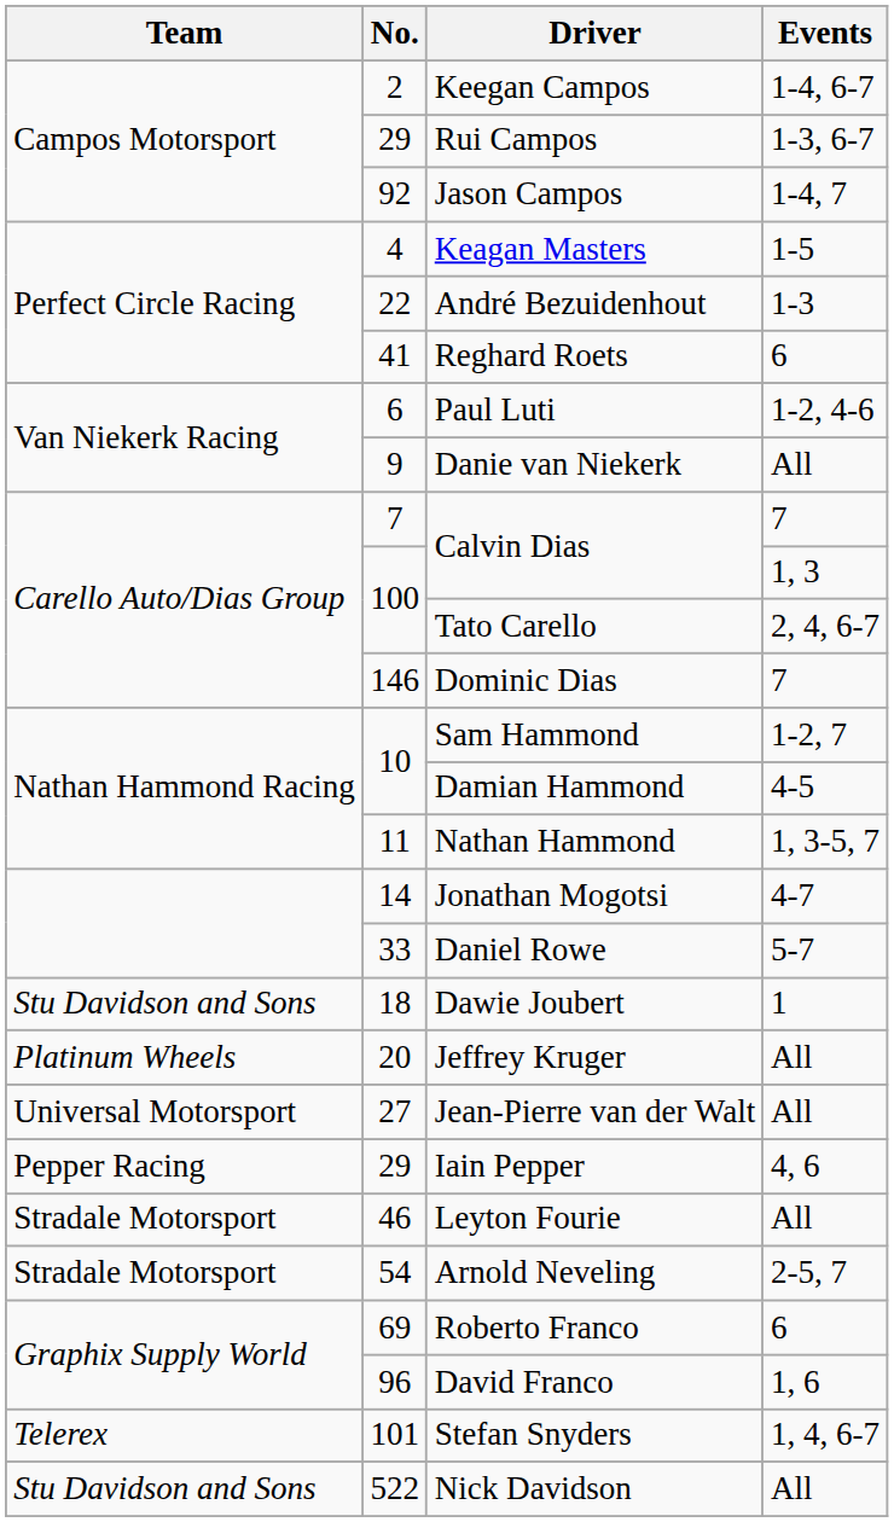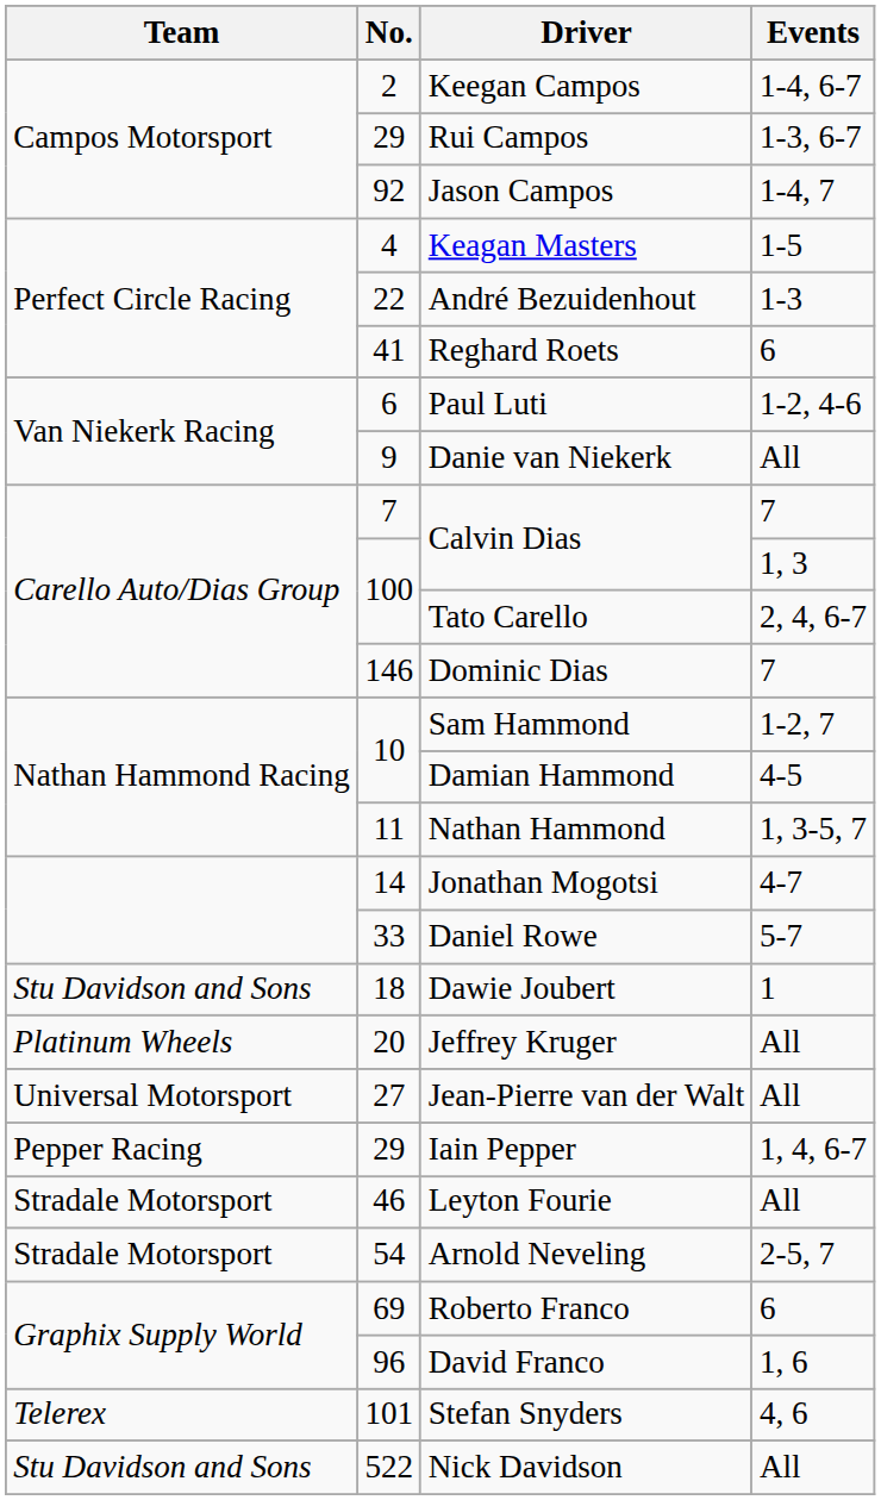 <table class="wikitable" style="font-size:90%;">
 <tr>
 <th>Team</th>
 <th>No.</th>
 <th>Driver</th>
 <th>Events</th>
 </tr>
 <tr>
 <td rowspan=3>Campos Motorsport</td>
 <td align=center>2</td>
 <td> Keegan Campos</td>
 <td>1-4, 6-7</td>
 </tr>
 <tr>
 <td align=center>29</td>
 <td> Rui Campos</td>
 <td>1-3, 6-7</td>
 </tr>
 <tr>
 <td align=center>92</td>
 <td> Jason Campos</td>
 <td>1-4, 7</td>
 </tr>
 <tr>
 <td rowspan=3>Perfect Circle Racing</td>
 <td align=center>4</td>
 <td> <a href='#'>Keagan Masters</a></td>
 <td>1-5</td>
 </tr>
 <tr>
 <td align=center>22</td>
 <td> André Bezuidenhout</td>
 <td>1-3</td>
 </tr>
 <tr>
 <td align=center>41</td>
 <td> Reghard Roets</td>
 <td>6</td>
 </tr>
 <tr>
 <td rowspan=2>Van Niekerk Racing</td>
 <td align=center>6</td>
 <td> Paul Luti</td>
 <td>1-2, 4-6</td>
 </tr>
 <tr>
 <td align=center>9</td>
 <td> Danie van Niekerk</td>
 <td>All</td>
 </tr>
 <tr>
 <td rowspan=4><em>Carello Auto/Dias Group</em></td>
 <td align=center>7</td>
 <td rowspan=2> Calvin Dias</td>
 <td>7</td>
 </tr>
 <tr>
 <td align=center rowspan=2>100</td>
 <td>1, 3</td>
 </tr>
 <tr>
 <td> Tato Carello</td>
 <td>2, 4, 6-7</td>
 </tr>
 <tr>
 <td align=center>146</td>
 <td> Dominic Dias</td>
 <td>7</td>
 </tr>
 <tr>
 <td rowspan=3>Nathan Hammond Racing</td>
 <td align=center rowspan=2>10</td>
 <td> Sam Hammond</td>
 <td>1-2, 7</td>
 </tr>
 <tr>
 <td> Damian Hammond</td>
 <td>4-5</td>
 </tr>
 <tr>
 <td align=center>11</td>
 <td> Nathan Hammond</td>
 <td>1, 3-5, 7</td>
 </tr>
 <tr>
 <td rowspan=2></td>
 <td align=center>14</td>
 <td> Jonathan Mogotsi</td>
 <td>4-7</td>
 </tr>
 <tr>
 <td align=center>33</td>
 <td> Daniel Rowe</td>
 <td>5-7</td>
 </tr>
 <tr>
 <td><em>Stu Davidson and Sons</em></td>
 <td align=center>18</td>
 <td> Dawie Joubert</td>
 <td>1</td>
 </tr>
 <tr>
 <td><em>Platinum Wheels</em></td>
 <td align=center>20</td>
 <td> Jeffrey Kruger</td>
 <td>All</td>
 </tr>
 <tr>
 <td>Universal Motorsport</td>
 <td align=center>27</td>
 <td> Jean-Pierre van der Walt</td>
 <td>All</td>
 </tr>
 <tr>
 <td>Pepper Racing</td>
 <td align=center>29</td>
 <td> Iain Pepper</td>
-<td>4, 6</td>
+<td>1, 4, 6-7</td>
 </tr>
 <tr>
 <td>Stradale Motorsport</td>
 <td align=center>46</td>
 <td> Leyton Fourie</td>
 <td>All</td>
 </tr>
 <tr>
 <td>Stradale Motorsport</td>
 <td align=center>54</td>
 <td> Arnold Neveling</td>
 <td>2-5, 7</td>
 </tr>
 <tr>
 <td rowspan=2><em>Graphix Supply World</em></td>
 <td align=center>69</td>
 <td> Roberto Franco</td>
 <td>6</td>
 </tr>
 <tr>
 <td align=center>96</td>
 <td> David Franco</td>
 <td>1, 6</td>
 </tr>
 <tr>
 <td><em>Telerex</em></td>
 <td align=center>101</td>
 <td> Stefan Snyders</td>
-<td>1, 4, 6-7</td>
+<td>4, 6</td>
 </tr>
 <tr>
 <td><em>Stu Davidson and Sons</em></td>
 <td align=center>522</td>
 <td> Nick Davidson</td>
 <td>All</td>
 </tr>
 </table>
